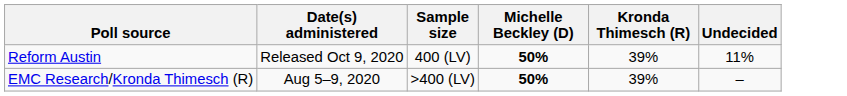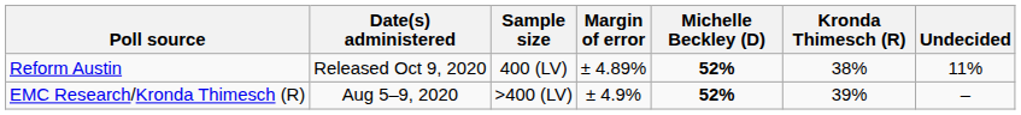 <table class="wikitable" style="font-size:90%;text-align:center;">
 <tr valign=bottom>
 <th>Poll source</th>
 <th>Date(s)<br>administered</th>
 <th>Sample<br>size</th>
+<th>Margin<br>of error</th>
 <th style="width:100px;">Michelle<br>Beckley (D)</th>
 <th style="width:100px;">Kronda<br>Thimesch (R)</th>
 <th>Undecided</th>
 </tr>
 <tr>
 <td style="text-align:left;"><a href='#'>Reform Austin</a></td>
 <td>Released Oct 9, 2020</td>
 <td>400 (LV)</td>
-<td><strong>50%</strong></td>
-<td>39%</td>
+<td>± 4.89%</td>
+<td><strong>52%</strong></td>
+<td>38%</td>
 <td>11%</td>
 </tr>
 <tr>
 <td style="text-align:left;"><a href='#'>EMC Research</a>/<a href='#'>Kronda Thimesch</a> (R)</td>
 <td>Aug 5–9, 2020</td>
 <td>>400 (LV)</td>
-<td><strong>50%</strong></td>
+<td>± 4.9%</td>
+<td><strong>52%</strong></td>
 <td>39%</td>
 <td>–</td>
 </tr>
 </table>
